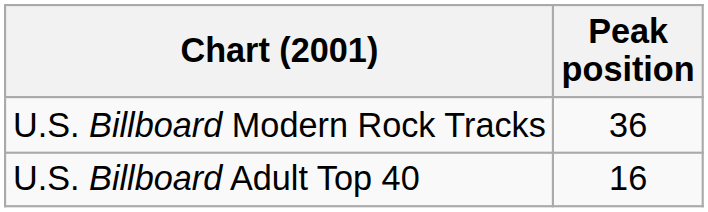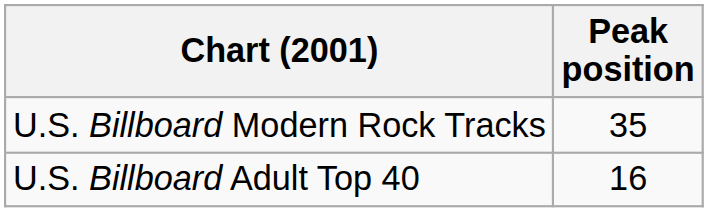 <table class="wikitable sortable">
 <tr>
 <th>Chart (2001)</th>
 <th>Peak<br>position</th>
 </tr>
 <tr>
 <td>U.S. <em>Billboard</em> Modern Rock Tracks</td>
-<td align="center">36</td>
+<td align="center">35</td>
 </tr>
 <tr>
 <td>U.S. <em>Billboard</em> Adult Top 40</td>
 <td align="center">16</td>
 </tr>
 </table>
